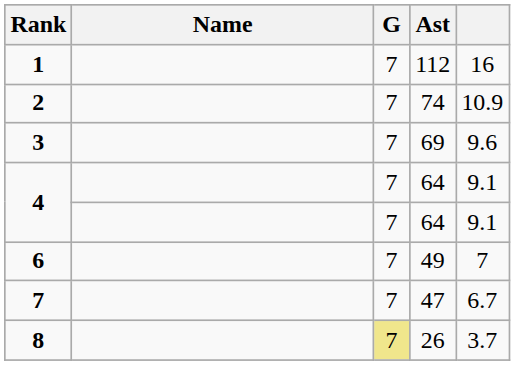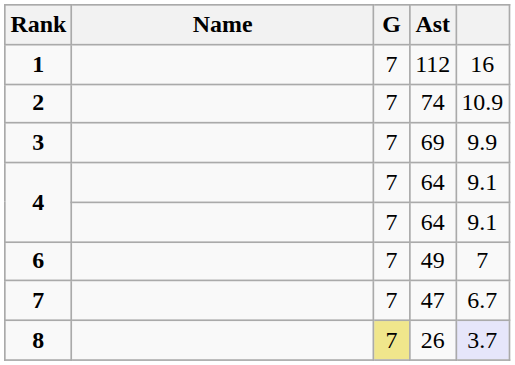 <table class="wikitable" style="text-align:center; font-size:90%;">
 <tr>
 <th width=10px>Rank</th>
 <th width=175px>Name</th>
 <th width=15px>G</th>
 <th width=10px>Ast</th>
 <th width=10px></th>
 </tr>
 <tr>
 <td><strong>1</strong></td>
 <td align=left><strong></strong></td>
 <td>7</td>
 <td>112</td>
 <td>16</td>
 </tr>
 <tr>
 <td><strong>2</strong></td>
 <td align=left></td>
 <td>7</td>
 <td>74</td>
 <td>10.9</td>
 </tr>
 <tr>
 <td><strong>3</strong></td>
 <td align=left></td>
 <td>7</td>
 <td>69</td>
-<td>9.6</td>
+<td>9.9</td>
 </tr>
 <tr>
 <td rowspan=2><strong>4</strong></td>
 <td align=left></td>
 <td>7</td>
 <td>64</td>
 <td>9.1</td>
 </tr>
 <tr>
 <td align=left></td>
 <td>7</td>
 <td>64</td>
 <td>9.1</td>
 </tr>
 <tr>
 <td><strong>6</strong></td>
 <td align=left></td>
 <td>7</td>
 <td>49</td>
 <td>7</td>
 </tr>
 <tr>
 <td><strong>7</strong></td>
 <td align=left></td>
 <td>7</td>
 <td>47</td>
 <td>6.7</td>
 </tr>
 <tr>
 <td><strong>8</strong></td>
 <td align=left></td>
 <td style="background: khaki;">7</td>
 <td>26</td>
-<td>3.7</td>
+<td style="background: lavender;">3.7</td>
 </tr>
 </table>
